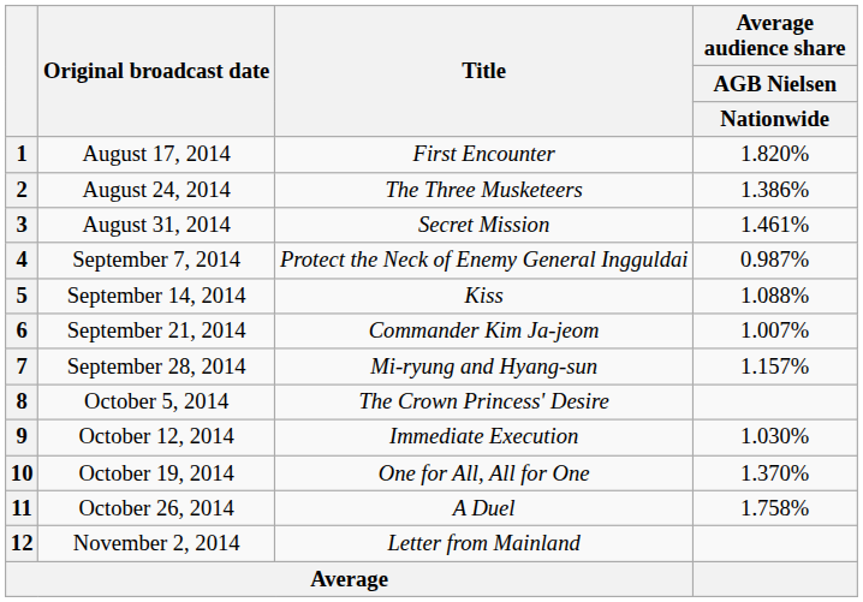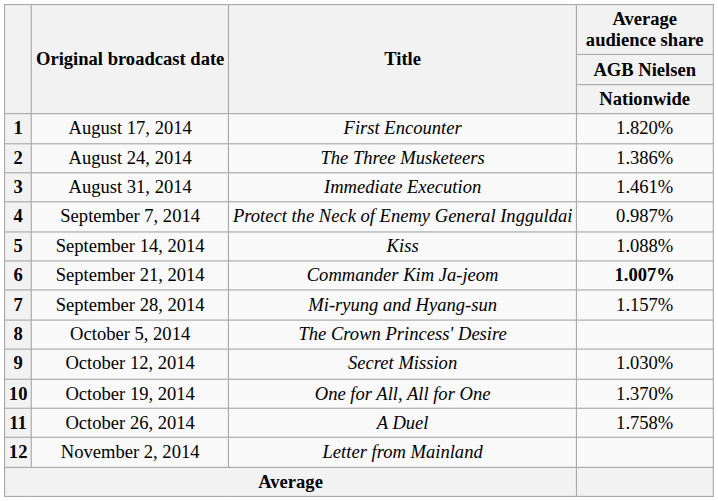 <table class=wikitable style="text-align:center">
 <tr>
 <th rowspan="3"></th>
 <th rowspan="3">Original broadcast date</th>
 <th rowspan="3">Title</th>
 <th width="110">Average audience share</th>
 </tr>
 <tr>
 <th>AGB Nielsen</th>
 </tr>
 <tr>
 <th>Nationwide</th>
 </tr>
 <tr>
 <th>1</th>
 <td>August 17, 2014</td>
 <td><em>First Encounter</em></td>
 <td>1.820%</td>
 </tr>
 <tr>
 <th>2</th>
 <td>August 24, 2014</td>
 <td><em>The Three Musketeers</em></td>
 <td>1.386%</td>
 </tr>
 <tr>
 <th>3</th>
 <td>August 31, 2014</td>
-<td><em>Secret Mission</em></td>
+<td><em>Immediate Execution</em></td>
 <td>1.461%</td>
 </tr>
 <tr>
 <th>4</th>
 <td>September 7, 2014</td>
 <td><em>Protect the Neck of Enemy General Ingguldai</em></td>
 <td>0.987%</td>
 </tr>
 <tr>
 <th>5</th>
 <td>September 14, 2014</td>
 <td><em>Kiss</em></td>
 <td>1.088%</td>
 </tr>
 <tr>
 <th>6</th>
 <td>September 21, 2014</td>
 <td><em>Commander Kim Ja-jeom</em></td>
-<td>1.007%</td>
+<td><strong>1.007%</strong></td>
 </tr>
 <tr>
 <th>7</th>
 <td>September 28, 2014</td>
 <td><em>Mi-ryung and Hyang-sun</em></td>
 <td>1.157%</td>
 </tr>
 <tr>
 <th>8</th>
 <td>October 5, 2014</td>
 <td><em>The Crown Princess' Desire</em></td>
 <td></td>
 </tr>
 <tr>
 <th>9</th>
 <td>October 12, 2014</td>
-<td><em>Immediate Execution</em></td>
+<td><em>Secret Mission</em></td>
 <td>1.030%</td>
 </tr>
 <tr>
 <th>10</th>
 <td>October 19, 2014</td>
 <td><em>One for All, All for One</em></td>
 <td>1.370%</td>
 </tr>
 <tr>
 <th>11</th>
 <td>October 26, 2014</td>
 <td><em>A Duel</em></td>
 <td>1.758%</td>
 </tr>
 <tr>
 <th>12</th>
 <td>November 2, 2014</td>
 <td><em>Letter from Mainland</em></td>
 <td></td>
 </tr>
 <tr>
 <th colspan="3">Average</th>
 <th></th>
 </tr>
 </table>
